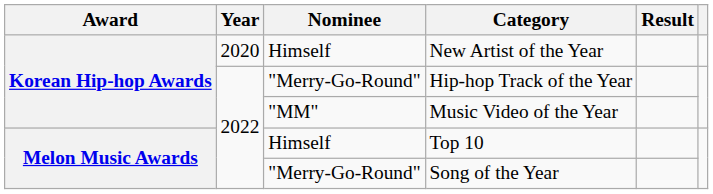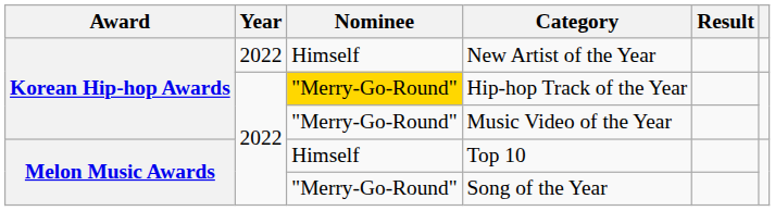 <table class="wikitable plainrowheaders sortable">
 <tr>
 <th>Award</th>
 <th>Year</th>
 <th>Nominee</th>
 <th>Category</th>
 <th>Result</th>
 <th class="unsortable"></th>
 </tr>
 <tr>
 <th scope="row" rowspan="3"><a href='#'>Korean Hip-hop Awards</a></th>
-<td>2020</td>
+<td>2022</td>
 <td>Himself</td>
 <td>New Artist of the Year</td>
 <td></td>
 <td></td>
 </tr>
 <tr>
 <td rowspan="4">2022</td>
-<td>"Merry-Go-Round"</td>
+<td style="background: gold;">"Merry-Go-Round"</td>
 <td>Hip-hop Track of the Year</td>
 <td></td>
 <td rowspan="2"></td>
 </tr>
 <tr>
-<td>"MM"</td>
+<td>"Merry-Go-Round"</td>
 <td>Music Video of the Year</td>
 <td></td>
 </tr>
 <tr>
 <th scope="row" rowspan="2"><a href='#'>Melon Music Awards</a></th>
 <td>Himself</td>
 <td>Top 10</td>
 <td></td>
 <td rowspan="2"></td>
 </tr>
 <tr>
 <td>"Merry-Go-Round"</td>
 <td>Song of the Year</td>
 <td></td>
 </tr>
 </table>
